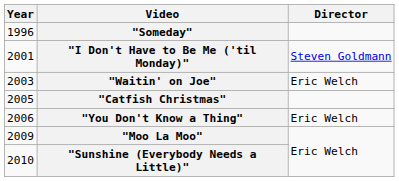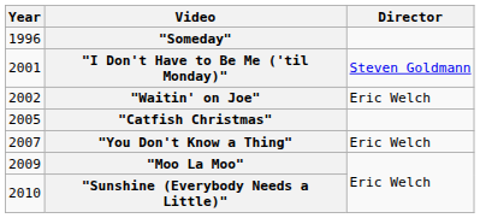 <table class="wikitable plainrowheaders">
 <tr>
 <th>Year</th>
 <th style="width:22em;">Video</th>
 <th>Director</th>
 </tr>
 <tr>
 <td>1996</td>
 <th scope="row">"Someday"</th>
 <td></td>
 </tr>
 <tr>
 <td>2001</td>
 <th scope="row">"I Don't Have to Be Me ('til Monday)"</th>
 <td><a href='#'>Steven Goldmann</a></td>
 </tr>
 <tr>
-<td>2003</td>
+<td>2002</td>
 <th scope="row">"Waitin' on Joe"</th>
 <td>Eric Welch</td>
 </tr>
 <tr>
 <td>2005</td>
 <th scope="row">"Catfish Christmas"</th>
 <td></td>
 </tr>
 <tr>
-<td>2006</td>
+<td>2007</td>
 <th scope="row">"You Don't Know a Thing"</th>
 <td>Eric Welch</td>
 </tr>
 <tr>
 <td>2009</td>
 <th scope="row">"Moo La Moo"</th>
 <td rowspan="2">Eric Welch</td>
 </tr>
 <tr>
 <td>2010</td>
 <th scope="row">"Sunshine (Everybody Needs a Little)"</th>
 </tr>
 </table>
